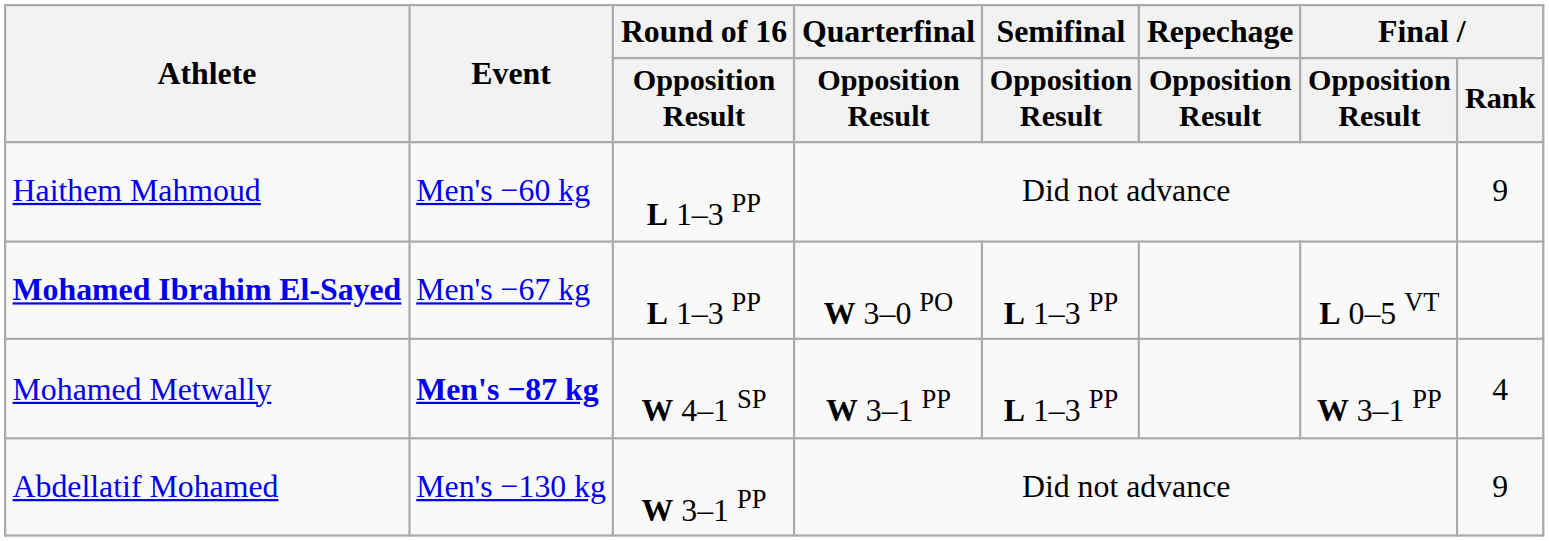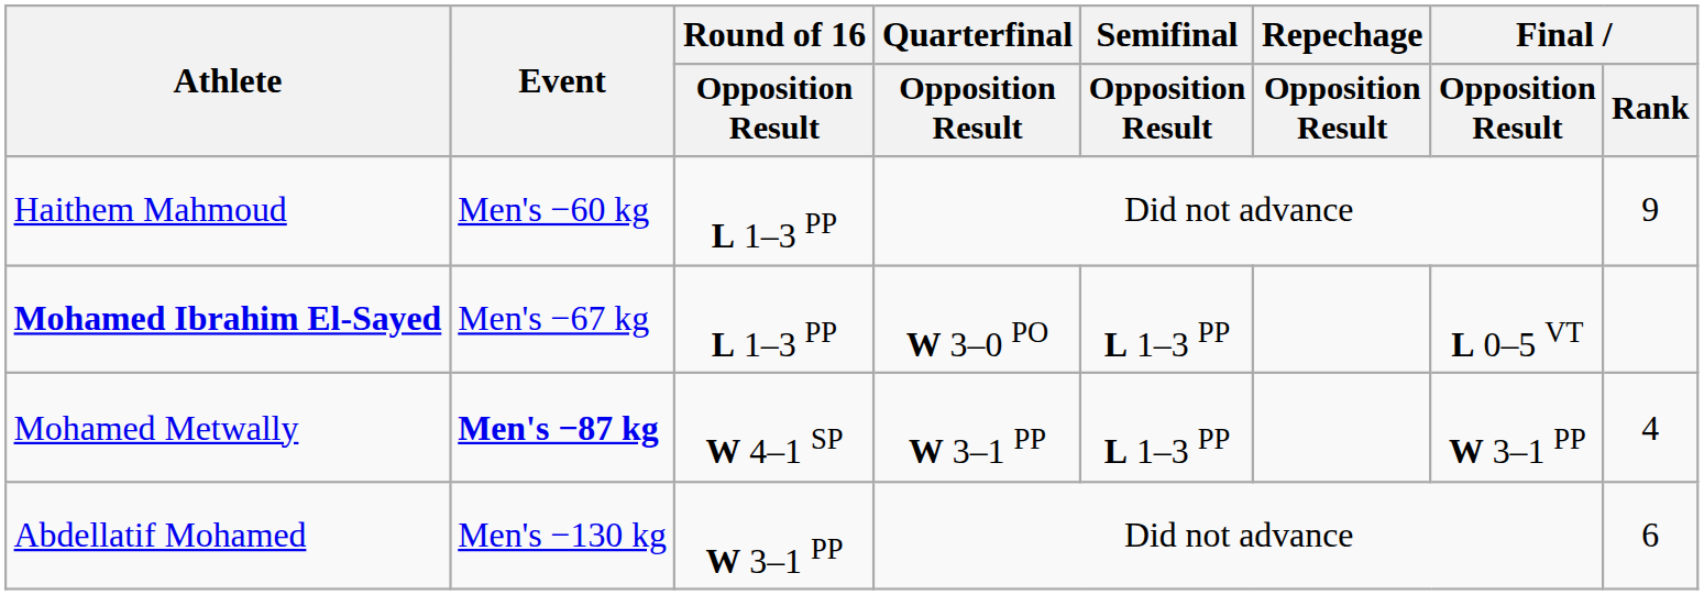 <table class="wikitable" style="font-size:90%">
 <tr>
 <th rowspan=2>Athlete</th>
 <th rowspan=2>Event</th>
 <th>Round of 16</th>
 <th>Quarterfinal</th>
 <th>Semifinal</th>
 <th>Repechage</th>
 <th colspan=2>Final / </th>
 </tr>
 <tr style="font-size: 95%">
 <th>Opposition<br>Result</th>
 <th>Opposition<br>Result</th>
 <th>Opposition<br>Result</th>
 <th>Opposition<br>Result</th>
 <th>Opposition<br>Result</th>
 <th>Rank</th>
 </tr>
 <tr align=center>
 <td align=left><a href='#'>Haithem Mahmoud</a></td>
 <td align=left><a href='#'>Men's −60 kg</a></td>
 <td><br><strong>L</strong> 1–3 <sup>PP</sup></td>
 <td colspan=4>Did not advance</td>
 <td>9</td>
 </tr>
 <tr align=center>
 <td align=left><strong><a href='#'>Mohamed Ibrahim El-Sayed</a></strong></td>
 <td align=left><a href='#'>Men's −67 kg</a></td>
 <td><br><strong>L</strong> 1–3 <sup>PP</sup></td>
 <td><br><strong>W</strong> 3–0 <sup>PO</sup></td>
 <td><br><strong>L</strong> 1–3 <sup>PP</sup></td>
 <td></td>
 <td><br><strong>L</strong> 0–5 <sup>VT</sup></td>
 <td></td>
 </tr>
 <tr align=center>
 <td align=left><a href='#'>Mohamed Metwally</a></td>
 <td align=left><strong><a href='#'>Men's −87 kg</a></strong></td>
 <td><br><strong>W</strong> 4–1 <sup>SP</sup></td>
 <td><br><strong>W</strong> 3–1 <sup>PP</sup></td>
 <td><br><strong>L</strong> 1–3 <sup>PP</sup></td>
 <td></td>
 <td><br><strong>W</strong> 3–1 <sup>PP</sup></td>
 <td>4</td>
 </tr>
 <tr align=center>
 <td align=left><a href='#'>Abdellatif Mohamed</a></td>
 <td align=left><a href='#'>Men's −130 kg</a></td>
 <td><br><strong>W</strong> 3–1 <sup>PP</sup></td>
 <td colspan=4>Did not advance</td>
-<td>9</td>
+<td>6</td>
 </tr>
 </table>
